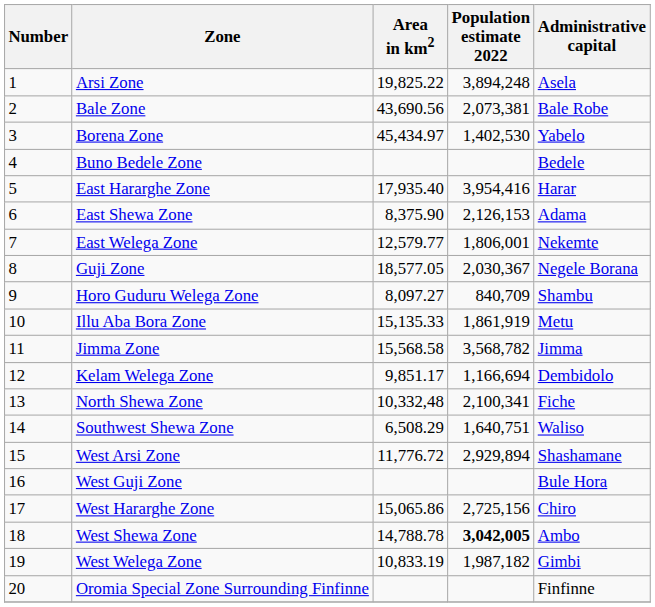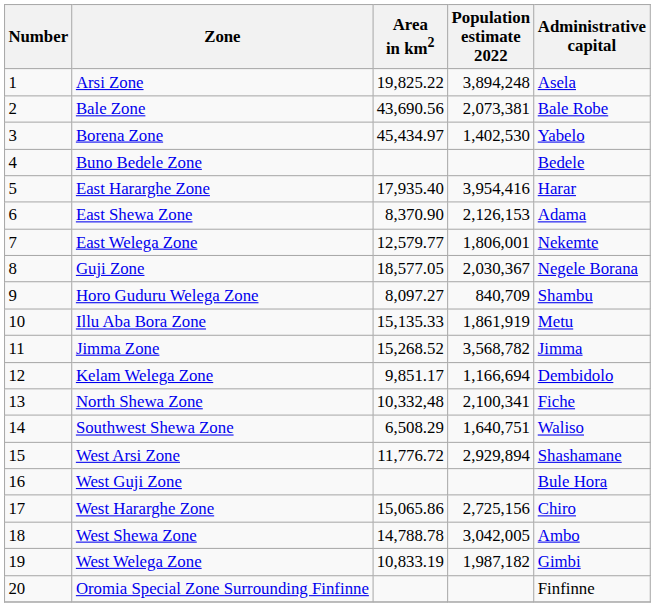 <table class="wikitable sortable">
 <tr>
 <th>Number</th>
 <th>Zone</th>
 <th>Area<br>in km<sup>2</sup></th>
 <th>Population<br>estimate<br>2022</th>
 <th>Administrative<br>capital</th>
 </tr>
 <tr>
 <td>1</td>
 <td><a href='#'>Arsi Zone</a></td>
 <td align="right">19,825.22</td>
 <td align="right">3,894,248</td>
 <td><a href='#'>Asela</a></td>
 </tr>
 <tr>
 <td>2</td>
 <td><a href='#'>Bale Zone</a></td>
 <td align="right">43,690.56</td>
 <td align="right">2,073,381</td>
 <td><a href='#'>Bale Robe</a></td>
 </tr>
 <tr>
 <td>3</td>
 <td><a href='#'>Borena Zone</a></td>
 <td align="right">45,434.97</td>
 <td align="right">1,402,530</td>
 <td><a href='#'>Yabelo</a></td>
 </tr>
 <tr>
 <td>4</td>
 <td><a href='#'>Buno Bedele Zone</a></td>
 <td align="right"></td>
 <td align="right"></td>
 <td><a href='#'>Bedele</a></td>
 </tr>
 <tr>
 <td>5</td>
 <td><a href='#'>East Hararghe Zone</a></td>
 <td align="right">17,935.40</td>
 <td align="right">3,954,416</td>
 <td><a href='#'>Harar</a></td>
 </tr>
 <tr>
 <td>6</td>
 <td><a href='#'>East Shewa Zone</a></td>
-<td align="right">8,375.90</td>
+<td align="right">8,370.90</td>
 <td align="right">2,126,153</td>
 <td><a href='#'>Adama</a></td>
 </tr>
 <tr>
 <td>7</td>
 <td><a href='#'>East Welega Zone</a></td>
 <td align="right">12,579.77</td>
 <td align="right">1,806,001</td>
 <td><a href='#'>Nekemte</a></td>
 </tr>
 <tr>
 <td>8</td>
 <td><a href='#'>Guji Zone</a></td>
 <td align="right">18,577.05</td>
 <td align="right">2,030,367</td>
 <td><a href='#'>Negele Borana</a></td>
 </tr>
 <tr>
 <td>9</td>
 <td><a href='#'>Horo Guduru Welega Zone</a></td>
 <td align="right">8,097.27</td>
 <td align="right">840,709</td>
 <td><a href='#'>Shambu</a></td>
 </tr>
 <tr>
 <td>10</td>
 <td><a href='#'>Illu Aba Bora Zone</a></td>
 <td align="right">15,135.33</td>
 <td align="right">1,861,919</td>
 <td><a href='#'>Metu</a></td>
 </tr>
 <tr>
 <td>11</td>
 <td><a href='#'>Jimma Zone</a></td>
-<td align="right">15,568.58</td>
+<td align="right">15,268.52</td>
 <td align="right">3,568,782</td>
 <td><a href='#'>Jimma</a></td>
 </tr>
 <tr>
 <td>12</td>
 <td><a href='#'>Kelam Welega Zone</a></td>
 <td align="right">9,851.17</td>
 <td align="right">1,166,694</td>
 <td><a href='#'>Dembidolo</a></td>
 </tr>
 <tr>
 <td>13</td>
 <td><a href='#'>North Shewa Zone</a></td>
 <td align="right">10,332,48</td>
 <td align="right">2,100,341</td>
 <td><a href='#'>Fiche</a></td>
 </tr>
 <tr>
 <td>14</td>
 <td><a href='#'>Southwest Shewa Zone</a></td>
 <td align="right">6,508.29</td>
 <td align="right">1,640,751</td>
 <td><a href='#'>Waliso</a></td>
 </tr>
 <tr>
 <td>15</td>
 <td><a href='#'>West Arsi Zone</a></td>
 <td align="right">11,776.72</td>
 <td align="right">2,929,894</td>
 <td><a href='#'>Shashamane</a></td>
 </tr>
 <tr>
 <td>16</td>
 <td><a href='#'>West Guji Zone</a></td>
 <td align="right"></td>
 <td align="right"></td>
 <td><a href='#'>Bule Hora</a></td>
 </tr>
 <tr>
 <td>17</td>
 <td><a href='#'>West Hararghe Zone</a></td>
 <td align="right">15,065.86</td>
 <td align="right">2,725,156</td>
 <td><a href='#'>Chiro</a></td>
 </tr>
 <tr>
 <td>18</td>
 <td><a href='#'>West Shewa Zone</a></td>
 <td align="right">14,788.78</td>
-<td align="right"><strong>3,042,005</strong></td>
+<td align="right">3,042,005</td>
 <td><a href='#'>Ambo</a></td>
 </tr>
 <tr>
 <td>19</td>
 <td><a href='#'>West Welega Zone</a></td>
 <td align="right">10,833.19</td>
 <td align="right">1,987,182</td>
 <td><a href='#'>Gimbi</a></td>
 </tr>
 <tr>
 <td>20</td>
 <td><a href='#'>Oromia Special Zone Surrounding Finfinne</a></td>
 <td align="right"></td>
 <td align="right"></td>
 <td>Finfinne</td>
 </tr>
 <tr>
 </tr>
 </table>
